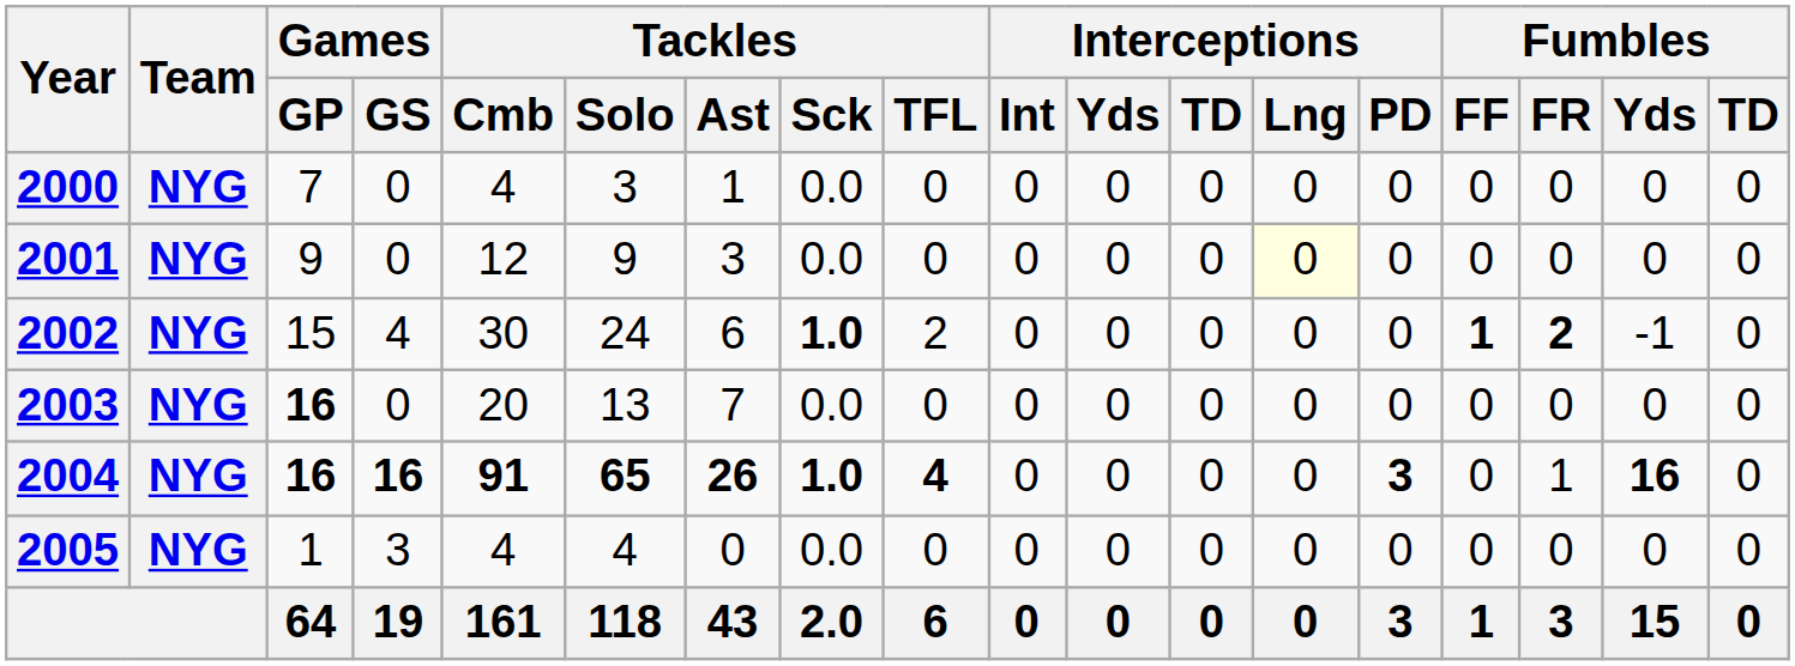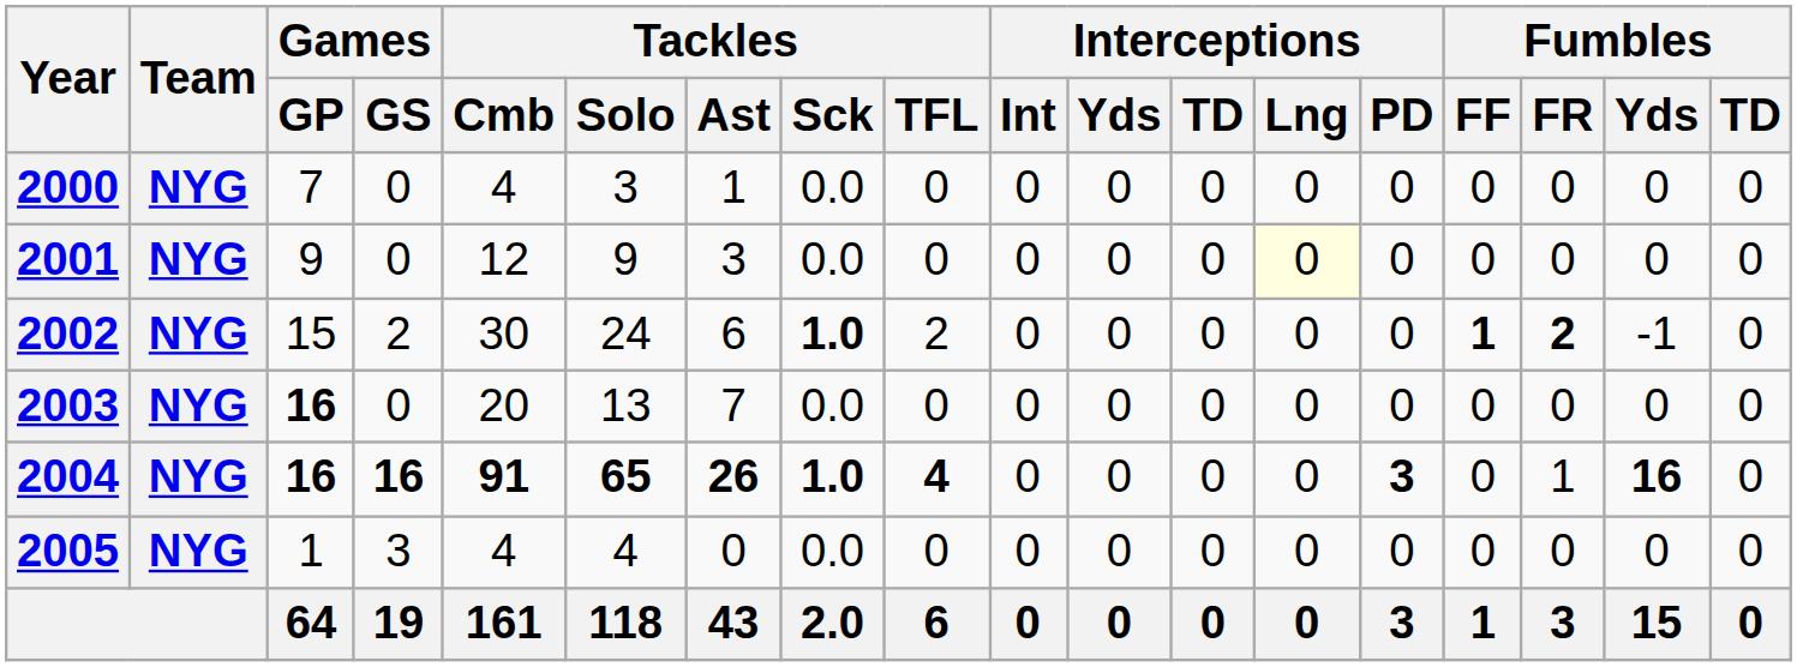 <table class="wikitable" style="text-align:center">
 <tr>
 <th rowspan="2">Year</th>
 <th rowspan="2">Team</th>
 <th colspan="2">Games</th>
 <th colspan="5">Tackles</th>
 <th colspan="5">Interceptions</th>
 <th colspan="4">Fumbles</th>
 </tr>
 <tr>
 <th>GP</th>
 <th>GS</th>
 <th>Cmb</th>
 <th>Solo</th>
 <th>Ast</th>
 <th>Sck</th>
 <th>TFL</th>
 <th>Int</th>
 <th>Yds</th>
 <th>TD</th>
 <th>Lng</th>
 <th>PD</th>
 <th>FF</th>
 <th>FR</th>
 <th>Yds</th>
 <th>TD</th>
 </tr>
 <tr>
 <th><a href='#'>2000</a></th>
 <th><a href='#'>NYG</a></th>
 <td>7</td>
 <td>0</td>
 <td>4</td>
 <td>3</td>
 <td>1</td>
 <td>0.0</td>
 <td>0</td>
 <td>0</td>
 <td>0</td>
 <td>0</td>
 <td>0</td>
 <td>0</td>
 <td>0</td>
 <td>0</td>
 <td>0</td>
 <td>0</td>
 </tr>
 <tr>
 <th><a href='#'>2001</a></th>
 <th><a href='#'>NYG</a></th>
 <td>9</td>
 <td>0</td>
 <td>12</td>
 <td>9</td>
 <td>3</td>
 <td>0.0</td>
 <td>0</td>
 <td>0</td>
 <td>0</td>
 <td>0</td>
 <td style="background: lightyellow;">0</td>
 <td>0</td>
 <td>0</td>
 <td>0</td>
 <td>0</td>
 <td>0</td>
 </tr>
 <tr>
 <th><a href='#'>2002</a></th>
 <th><a href='#'>NYG</a></th>
 <td>15</td>
-<td>4</td>
+<td>2</td>
 <td>30</td>
 <td>24</td>
 <td>6</td>
 <td><strong>1.0</strong></td>
 <td>2</td>
 <td>0</td>
 <td>0</td>
 <td>0</td>
 <td>0</td>
 <td>0</td>
 <td><strong>1</strong></td>
 <td><strong>2</strong></td>
 <td>-1</td>
 <td>0</td>
 </tr>
 <tr>
 <th><a href='#'>2003</a></th>
 <th><a href='#'>NYG</a></th>
 <td><strong>16</strong></td>
 <td>0</td>
 <td>20</td>
 <td>13</td>
 <td>7</td>
 <td>0.0</td>
 <td>0</td>
 <td>0</td>
 <td>0</td>
 <td>0</td>
 <td>0</td>
 <td>0</td>
 <td>0</td>
 <td>0</td>
 <td>0</td>
 <td>0</td>
 </tr>
 <tr>
 <th><a href='#'>2004</a></th>
 <th><a href='#'>NYG</a></th>
 <td><strong>16</strong></td>
 <td><strong>16</strong></td>
 <td><strong>91</strong></td>
 <td><strong>65</strong></td>
 <td><strong>26</strong></td>
 <td><strong>1.0</strong></td>
 <td><strong>4</strong></td>
 <td>0</td>
 <td>0</td>
 <td>0</td>
 <td>0</td>
 <td><strong>3</strong></td>
 <td>0</td>
 <td>1</td>
 <td><strong>16</strong></td>
 <td>0</td>
 </tr>
 <tr>
 <th><a href='#'>2005</a></th>
 <th><a href='#'>NYG</a></th>
 <td>1</td>
 <td>3</td>
 <td>4</td>
 <td>4</td>
 <td>0</td>
 <td>0.0</td>
 <td>0</td>
 <td>0</td>
 <td>0</td>
 <td>0</td>
 <td>0</td>
 <td>0</td>
 <td>0</td>
 <td>0</td>
 <td>0</td>
 <td>0</td>
 </tr>
 <tr>
 <th colspan="2"></th>
 <th>64</th>
 <th>19</th>
 <th>161</th>
 <th>118</th>
 <th>43</th>
 <th>2.0</th>
 <th>6</th>
 <th>0</th>
 <th>0</th>
 <th>0</th>
 <th>0</th>
 <th>3</th>
 <th>1</th>
 <th>3</th>
 <th>15</th>
 <th>0</th>
 </tr>
 </table>
